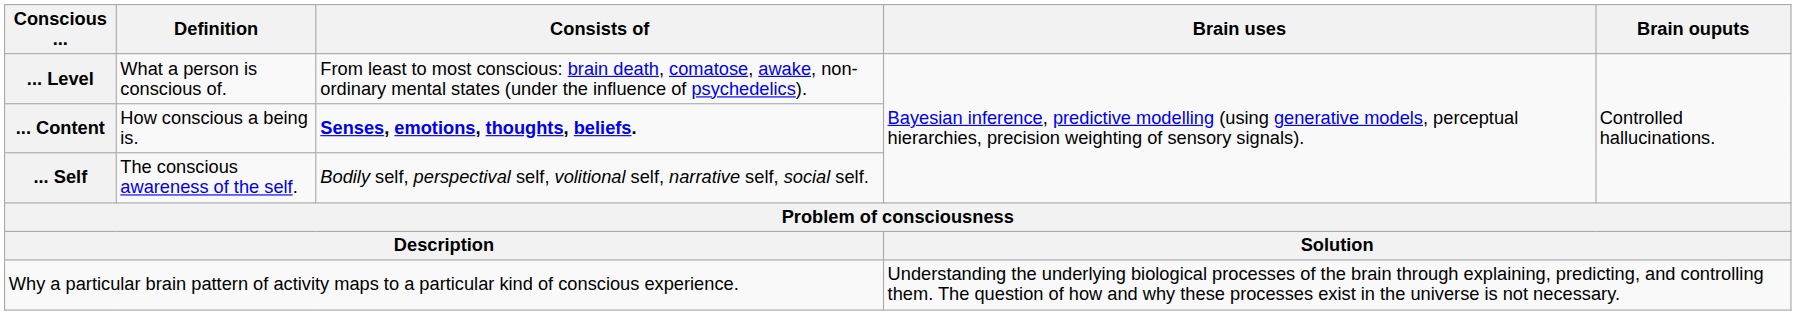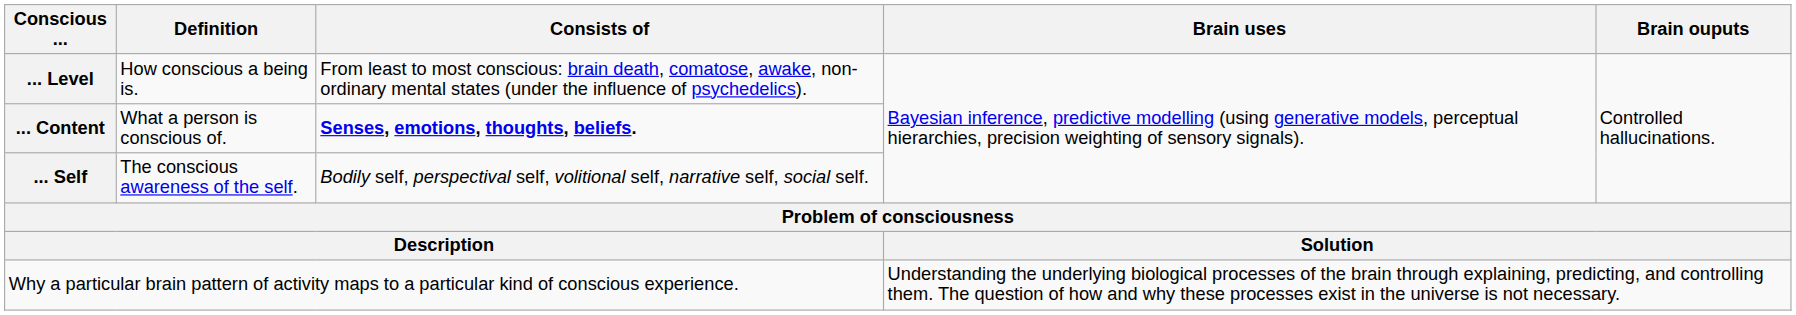 <table class="wikitable">
 <tr>
 <th>Conscious ...</th>
 <th>Definition</th>
 <th>Consists of</th>
 <th>Brain uses</th>
 <th>Brain ouputs</th>
 </tr>
 <tr>
 <th><strong>... Level</strong></th>
-<td>What a person is conscious of.</td>
+<td>How conscious a being is.</td>
 <td>From least to most conscious: <a href='#'>brain death</a>, <a href='#'>comatose</a>, <a href='#'>awake</a>, non-ordinary mental states (under the influence of <a href='#'>psychedelics</a>).</td>
 <td rowspan="3"><a href='#'>Bayesian inference</a>, <a href='#'>predictive modelling</a> (using <a href='#'>generative models</a>, perceptual hierarchies, precision weighting of sensory signals).</td>
 <td rowspan="3">Controlled hallucinations.</td>
 </tr>
 <tr>
 <th><strong>... Content</strong></th>
-<td>How conscious a being is.</td>
+<td>What a person is conscious of.</td>
 <td><strong><a href='#'>Senses</a>, <a href='#'>emotions</a>, <a href='#'>thoughts</a>, <a href='#'>beliefs</a>.</strong></td>
 </tr>
 <tr>
 <th><strong>... Self</strong></th>
 <td>The conscious <a href='#'>awareness of the self</a>.</td>
 <td><em>Bodily</em> self, <em>perspectival</em> self, <em>volitional</em> self, <em>narrative</em> self, <em>social</em> self.</td>
 </tr>
 <tr>
 <th colspan="5">Problem of consciousness</th>
 </tr>
 <tr>
 <th colspan="3">Description</th>
 <th colspan="2">Solution</th>
 </tr>
 <tr>
 <td colspan="3">Why a particular brain pattern of activity maps to a particular kind of conscious experience.</td>
 <td colspan="2">Understanding the underlying biological processes of the brain through explaining, predicting, and controlling them. The question of how and why these processes exist in the universe is not necessary.</td>
 </tr>
 </table>
